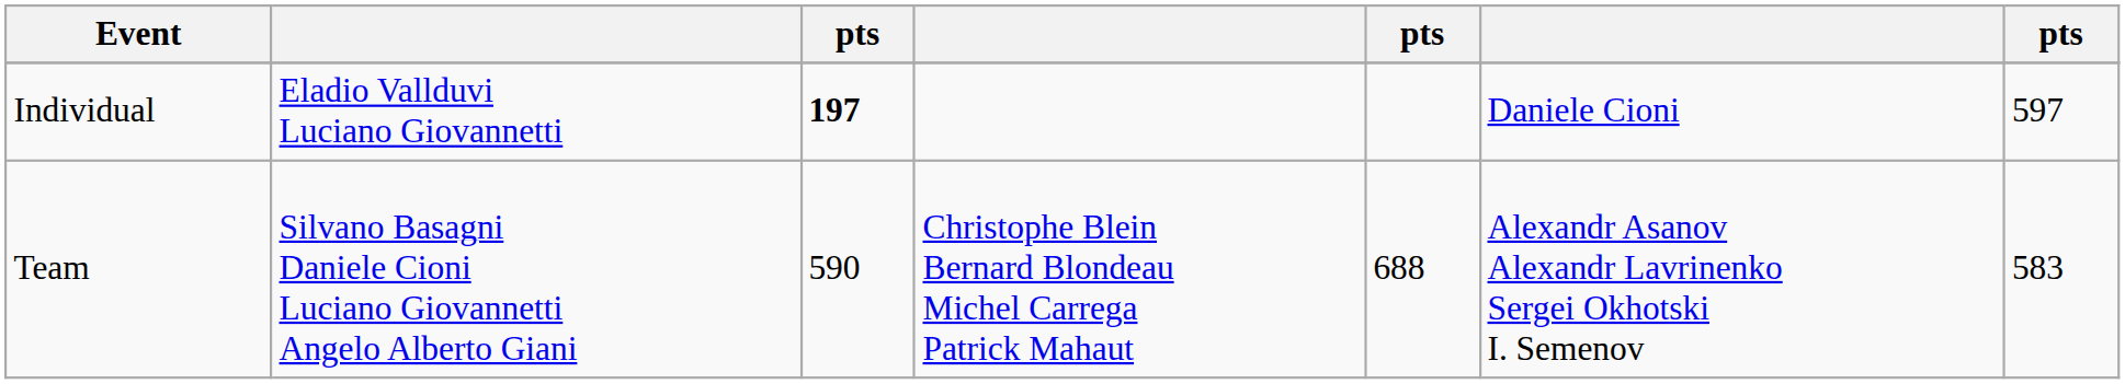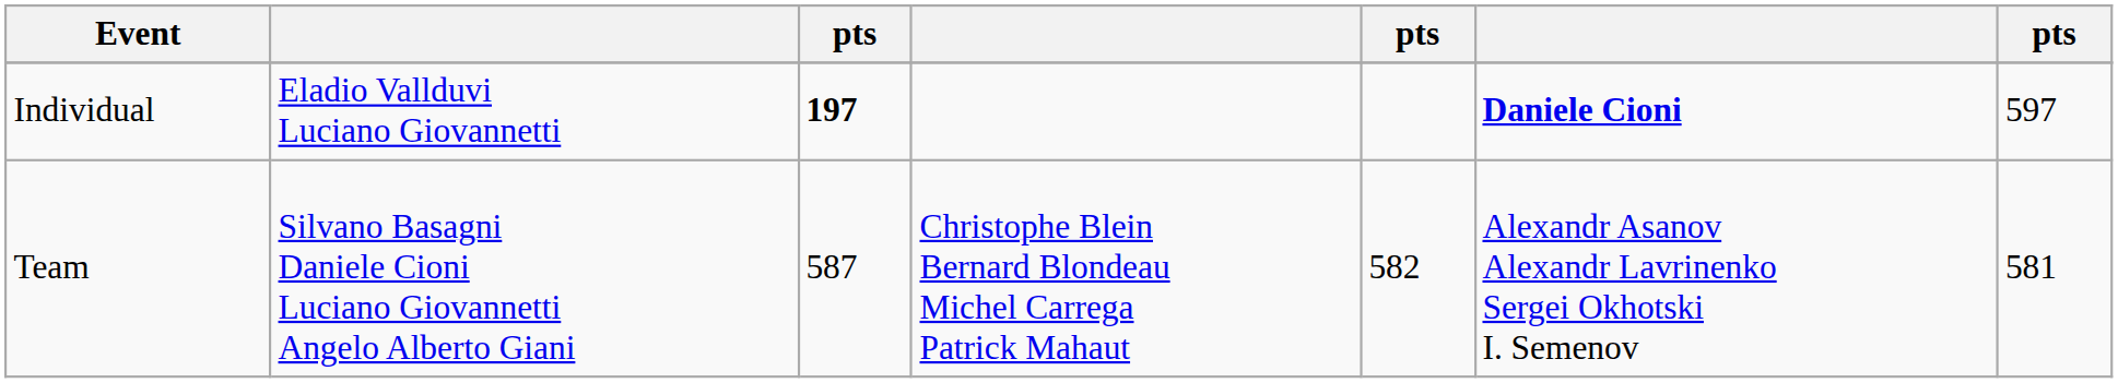 <table class="wikitable" width=70% style="font-size:90%; text-align:left;">
 <tr>
 <th>Event</th>
 <th></th>
 <th>pts</th>
 <th></th>
 <th>pts</th>
 <th></th>
 <th>pts</th>
 </tr>
 <tr>
 </tr>
 <tr>
 <td>Individual</td>
 <td> <a href='#'>Eladio Vallduvi</a><br> <a href='#'>Luciano Giovannetti</a></td>
 <td><strong>197</strong></td>
 <td></td>
 <td></td>
-<td> <a href='#'>Daniele Cioni</a></td>
+<td><strong> <a href='#'>Daniele Cioni</a></strong></td>
 <td>597</td>
 </tr>
 <tr>
 <td>Team</td>
 <td><br><a href='#'>Silvano Basagni</a><br><a href='#'>Daniele Cioni</a><br><a href='#'>Luciano Giovannetti</a><br><a href='#'>Angelo Alberto Giani</a></td>
-<td>590</td>
+<td>587</td>
 <td><br><a href='#'>Christophe Blein</a><br><a href='#'>Bernard Blondeau</a><br><a href='#'>Michel Carrega</a><br><a href='#'>Patrick Mahaut</a></td>
-<td>688</td>
+<td>582</td>
 <td><br><a href='#'>Alexandr Asanov</a><br><a href='#'>Alexandr Lavrinenko</a><br><a href='#'>Sergei Okhotski</a><br>I. Semenov</td>
-<td>583</td>
+<td>581</td>
 </tr>
 </table>
